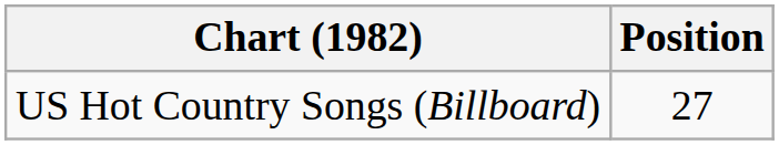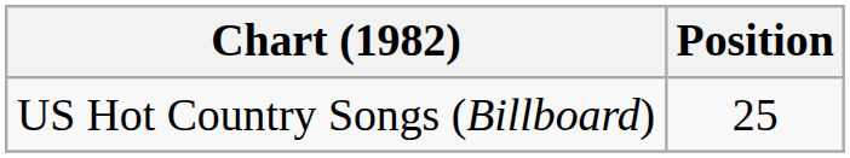 <table class="wikitable">
 <tr>
 <th>Chart (1982)</th>
 <th>Position</th>
 </tr>
 <tr>
 <td>US Hot Country Songs (<em>Billboard</em>)</td>
-<td align="center">27</td>
+<td align="center">25</td>
 </tr>
 </table>
